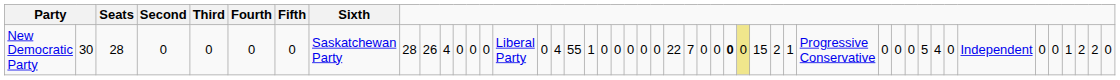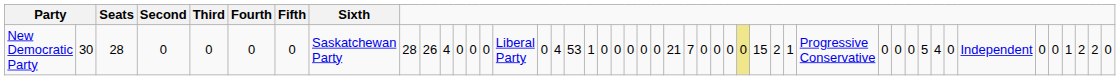 <table class="wikitable">
 <tr>
 <th colspan=2>Party</th>
 <th>Seats</th>
 <th>Second</th>
 <th>Third</th>
 <th>Fourth</th>
 <th>Fifth</th>
 <th>Sixth</th>
 </tr>
 <tr>
 <td><a href='#'>New Democratic Party</a></td>
 <td align=center>30</td>
 <td align=center>28</td>
 <td align=center>0</td>
 <td align=center>0</td>
 <td align=center>0</td>
 <td align=center>0<br></td>
 <td><a href='#'>Saskatchewan Party</a></td>
 <td align=center>28</td>
 <td align=center>26</td>
 <td align=center>4</td>
 <td align=center>0</td>
 <td align=center>0</td>
 <td align=center>0<br></td>
 <td><a href='#'>Liberal Party</a></td>
 <td align=center>0</td>
 <td align=center>4</td>
-<td align=center>55</td>
+<td align=center>53</td>
 <td align=center>1</td>
 <td align=center>0</td>
 <td align=center>0<br></td>
 <td align=center>0</td>
 <td align=center>0</td>
 <td align=center>0</td>
-<td align=center>22</td>
+<td align=center>21</td>
 <td align=center>7</td>
 <td align=center>0<br></td>
 <td align=center>0</td>
-<td align=center><strong>0</strong></td>
+<td align=center>0</td>
 <td align=center style="background: khaki;">0</td>
 <td align=center>15</td>
 <td align=center>2</td>
 <td align=center>1<br></td>
 <td><a href='#'>Progressive Conservative</a></td>
 <td align=center>0</td>
 <td align=center>0</td>
 <td align=center>0</td>
 <td align=center>5</td>
 <td align=center>4</td>
 <td align=center>0<br></td>
 <td><a href='#'>Independent</a></td>
 <td align=center>0</td>
 <td align=center>0</td>
 <td align=center>1</td>
 <td align=center>2</td>
 <td align=center>2</td>
 <td align=center>0</td>
 </tr>
 </table>
